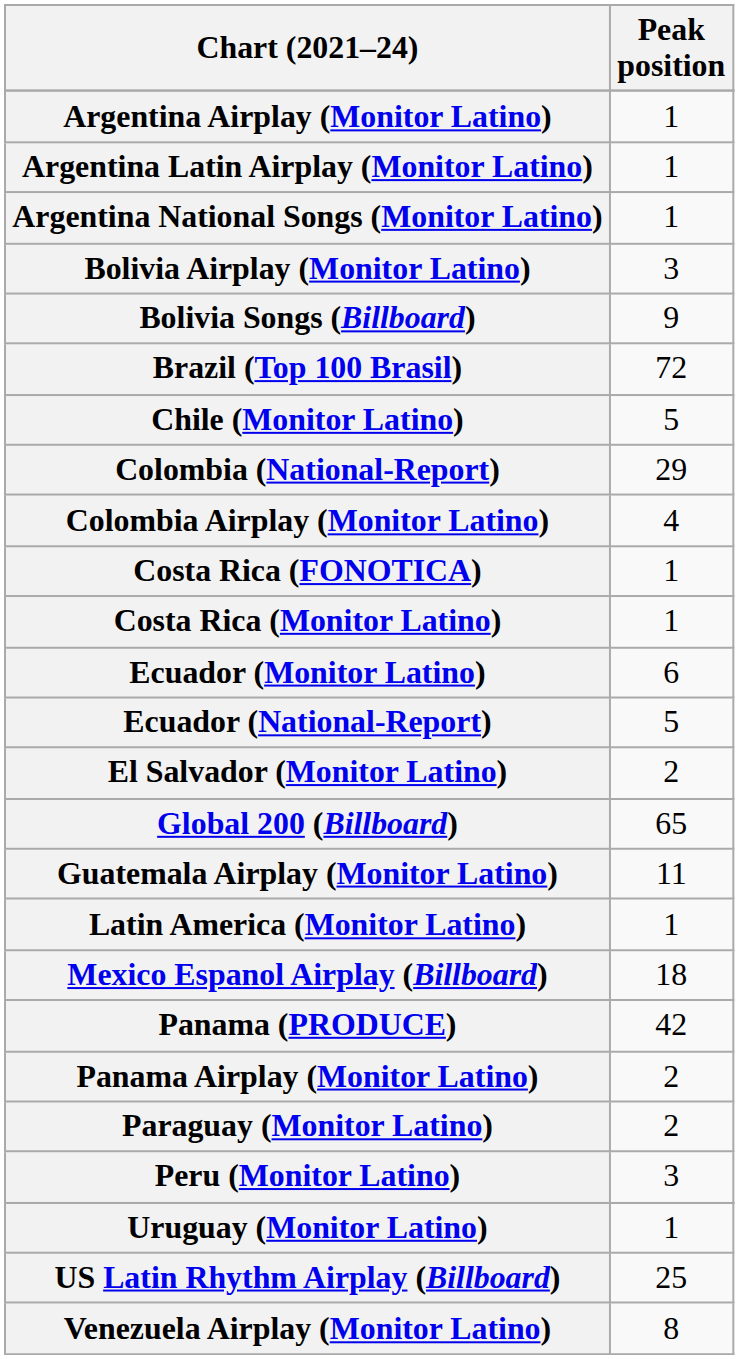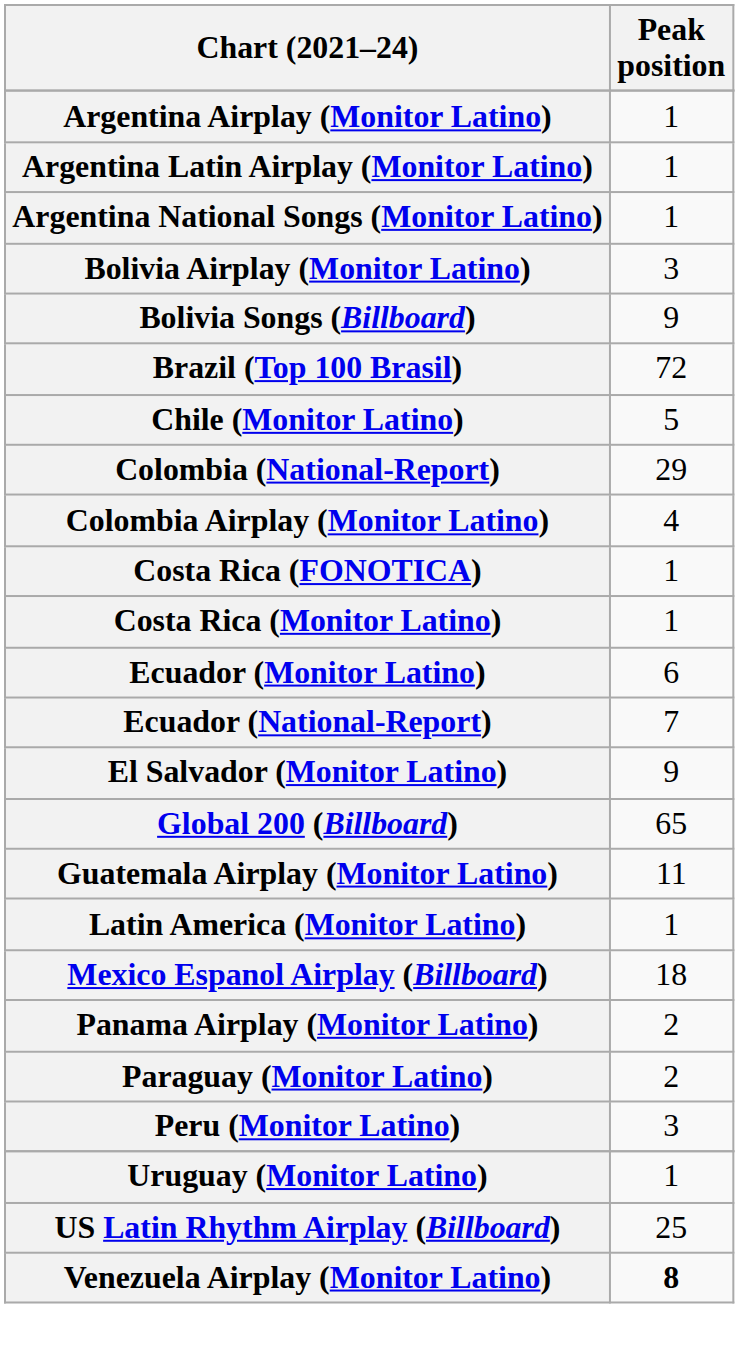 <table class="wikitable sortable plainrowheaders" style="text-align:center">
 <tr>
 <th scope="col">Chart (2021–24)</th>
 <th scope="col">Peak<br>position</th>
 </tr>
 <tr>
 </tr>
 <tr>
 <th scope="row">Argentina Airplay (<a href='#'>Monitor Latino</a>)</th>
 <td>1</td>
 </tr>
 <tr>
 <th scope="row">Argentina Latin Airplay (<a href='#'>Monitor Latino</a>)</th>
 <td>1</td>
 </tr>
 <tr>
 <th scope="row">Argentina National Songs (<a href='#'>Monitor Latino</a>)</th>
 <td>1</td>
 </tr>
 <tr>
 <th scope="row">Bolivia Airplay (<a href='#'>Monitor Latino</a>)</th>
 <td>3</td>
 </tr>
 <tr>
 <th scope="row">Bolivia Songs (<em><a href='#'>Billboard</a></em>)</th>
 <td>9</td>
 </tr>
 <tr>
 <th scope="row">Brazil (<a href='#'>Top 100 Brasil</a>)</th>
 <td>72</td>
 </tr>
 <tr>
 <th scope="row">Chile (<a href='#'>Monitor Latino</a>)</th>
 <td>5</td>
 </tr>
 <tr>
 <th scope="row">Colombia (<a href='#'>National-Report</a>)</th>
 <td>29</td>
 </tr>
 <tr>
 <th scope="row">Colombia Airplay (<a href='#'>Monitor Latino</a>)</th>
 <td>4</td>
 </tr>
 <tr>
 <th scope="row">Costa Rica (<a href='#'>FONOTICA</a>)</th>
 <td>1</td>
 </tr>
 <tr>
 <th scope="row">Costa Rica (<a href='#'>Monitor Latino</a>)</th>
 <td>1</td>
 </tr>
 <tr>
 <th scope="row">Ecuador (<a href='#'>Monitor Latino</a>)</th>
 <td>6</td>
 </tr>
 <tr>
 <th scope="row">Ecuador (<a href='#'>National-Report</a>)</th>
-<td>5</td>
+<td>7</td>
 </tr>
 <tr>
 <th scope="row">El Salvador (<a href='#'>Monitor Latino</a>)</th>
-<td>2</td>
+<td>9</td>
 </tr>
 <tr>
 <th scope="row"><a href='#'>Global 200</a> (<em><a href='#'>Billboard</a></em>)</th>
 <td>65</td>
 </tr>
 <tr>
 <th scope="row">Guatemala Airplay (<a href='#'>Monitor Latino</a>)</th>
 <td>11</td>
 </tr>
 <tr>
 <th scope="row">Latin America (<a href='#'>Monitor Latino</a>)</th>
 <td>1</td>
 </tr>
 <tr>
 <th scope="row"><a href='#'>Mexico Espanol Airplay</a> (<a href='#'><em>Billboard</em></a>)</th>
 <td>18</td>
-</tr>
-<tr>
-<th scope="row">Panama (<a href='#'>PRODUCE</a>)</th>
-<td>42</td>
 </tr>
 <tr>
 <th scope="row">Panama Airplay (<a href='#'>Monitor Latino</a>)</th>
 <td>2</td>
 </tr>
 <tr>
 <th scope="row">Paraguay (<a href='#'>Monitor Latino</a>)</th>
 <td>2</td>
 </tr>
 <tr>
 <th scope="row">Peru (<a href='#'>Monitor Latino</a>)</th>
 <td>3</td>
 </tr>
 <tr>
 </tr>
 <tr>
 <th scope="row">Uruguay (<a href='#'>Monitor Latino</a>)</th>
 <td>1</td>
 </tr>
 <tr>
 <th scope="row">US <a href='#'>Latin Rhythm Airplay</a> (<a href='#'><em>Billboard</em></a>)</th>
 <td>25</td>
 </tr>
 <tr>
 <th scope="row">Venezuela Airplay (<a href='#'>Monitor Latino</a>)</th>
-<td>8</td>
+<td><strong>8</strong></td>
 </tr>
 </table>
